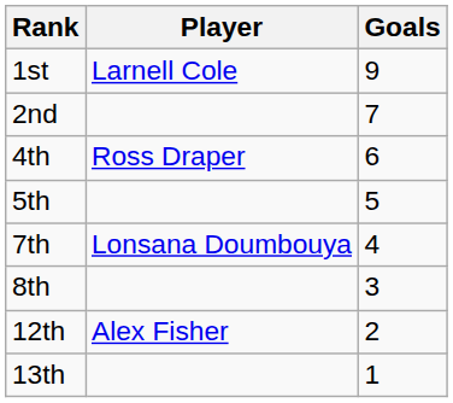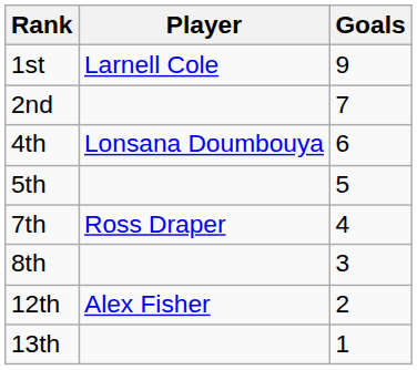 <table class="wikitable">
 <tr>
 <th>Rank</th>
 <th>Player</th>
 <th>Goals</th>
 </tr>
 <tr>
 <td>1st</td>
 <td> <a href='#'>Larnell Cole</a></td>
 <td>9</td>
 </tr>
 <tr>
 <td>2nd</td>
 <td></td>
 <td>7</td>
 </tr>
 <tr>
 <td>4th</td>
-<td> <a href='#'>Ross Draper</a></td>
+<td> <a href='#'>Lonsana Doumbouya</a></td>
 <td>6</td>
 </tr>
 <tr>
 <td>5th</td>
 <td></td>
 <td>5</td>
 </tr>
 <tr>
 <td>7th</td>
-<td> <a href='#'>Lonsana Doumbouya</a></td>
+<td> <a href='#'>Ross Draper</a></td>
 <td>4</td>
 </tr>
 <tr>
 <td>8th</td>
 <td></td>
 <td>3</td>
 </tr>
 <tr>
 <td>12th</td>
 <td> <a href='#'>Alex Fisher</a></td>
 <td>2</td>
 </tr>
 <tr>
 <td>13th</td>
 <td></td>
 <td>1</td>
 </tr>
 </table>
